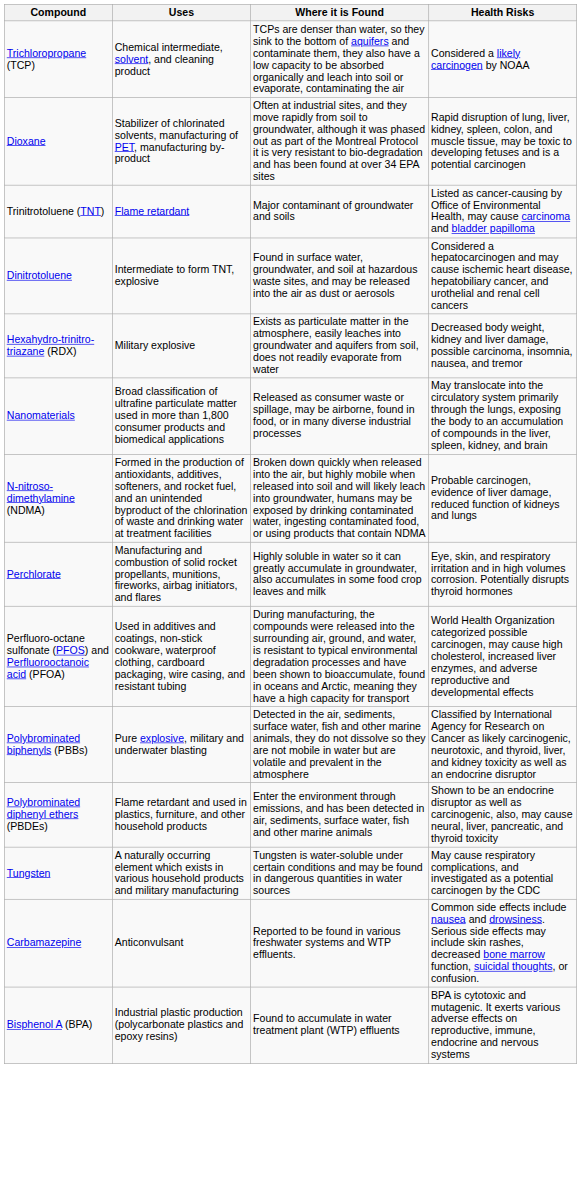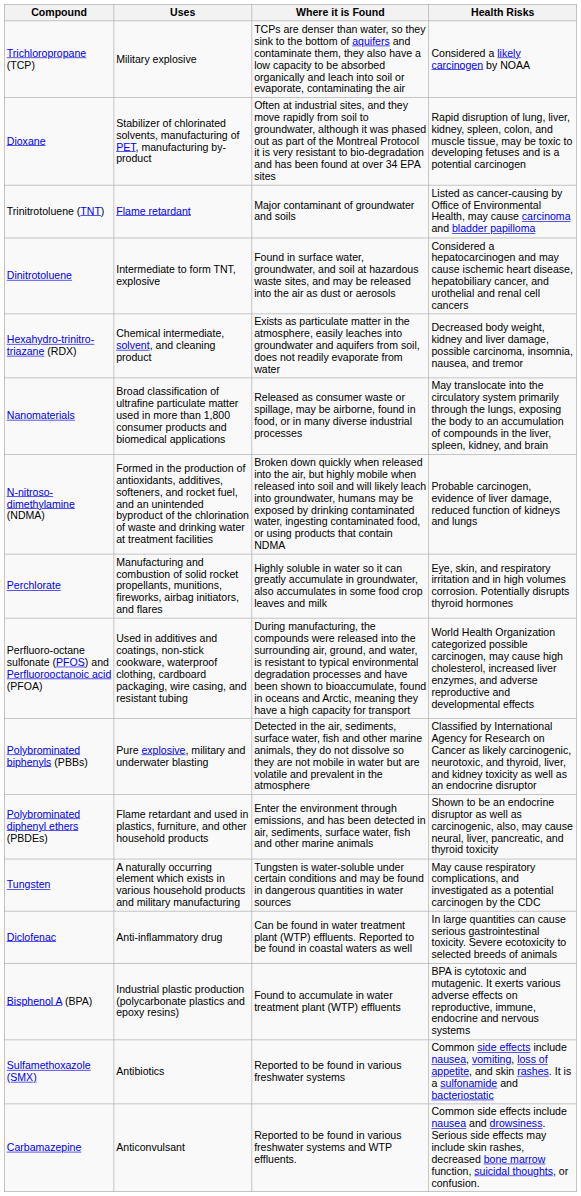 <table class="wikitable">
 <tr>
 <th>Compound</th>
 <th>Uses</th>
 <th>Where it is Found</th>
 <th>Health Risks</th>
 </tr>
 <tr>
 <td><a href='#'>Trichloropropane</a> (TCP)</td>
-<td>Chemical intermediate, <a href='#'>solvent</a>, and cleaning product</td>
+<td>Military explosive</td>
 <td>TCPs are denser than water, so they sink to the bottom of <a href='#'>aquifers</a> and contaminate them, they also have a low capacity to be absorbed organically and leach into soil or evaporate, contaminating the air</td>
 <td>Considered a <a href='#'>likely carcinogen</a> by NOAA</td>
 </tr>
 <tr>
 <td><a href='#'>Dioxane</a></td>
 <td>Stabilizer of chlorinated solvents, manufacturing of <a href='#'>PET</a>, manufacturing by-product</td>
 <td>Often at industrial sites, and they move rapidly from soil to groundwater, although it was phased out as part of the Montreal Protocol it is very resistant to bio-degradation and has been found at over 34 EPA sites</td>
 <td>Rapid disruption of lung, liver, kidney, spleen, colon, and muscle tissue, may be toxic to developing fetuses and is a potential carcinogen</td>
 </tr>
 <tr>
 <td>Trinitrotoluene (<a href='#'>TNT</a>)</td>
 <td><a href='#'>Flame retardant</a></td>
 <td>Major contaminant of groundwater and soils</td>
 <td>Listed as cancer-causing by Office of Environmental Health, may cause <a href='#'>carcinoma</a> and <a href='#'>bladder papilloma</a></td>
 </tr>
 <tr>
 <td><a href='#'>Dinitrotoluene</a></td>
 <td>Intermediate to form TNT, explosive</td>
 <td>Found in surface water, groundwater, and soil at hazardous waste sites, and may be released into the air as dust or aerosols</td>
 <td>Considered a hepatocarcinogen and may cause ischemic heart disease, hepatobiliary cancer, and urothelial and renal cell cancers</td>
 </tr>
 <tr>
 <td><a href='#'>Hexahydro-trinitro-triazane</a> (RDX)</td>
-<td>Military explosive</td>
+<td>Chemical intermediate, <a href='#'>solvent</a>, and cleaning product</td>
 <td>Exists as particulate matter in the atmosphere, easily leaches into groundwater and aquifers from soil, does not readily evaporate from water</td>
 <td>Decreased body weight, kidney and liver damage, possible carcinoma, insomnia, nausea, and tremor</td>
 </tr>
 <tr>
 <td><a href='#'>Nanomaterials</a></td>
 <td>Broad classification of ultrafine particulate matter used in more than 1,800 consumer products and biomedical applications</td>
 <td>Released as consumer waste or spillage, may be airborne, found in food, or in many diverse industrial processes</td>
 <td>May translocate into the circulatory system primarily through the lungs, exposing the body to an accumulation of compounds in the liver, spleen, kidney, and brain</td>
 </tr>
 <tr>
 <td><a href='#'>N-nitroso-dimethylamine</a> (NDMA)</td>
 <td>Formed in the production of antioxidants, additives, softeners, and rocket fuel, and an unintended byproduct of the chlorination of waste and drinking water at treatment facilities</td>
 <td>Broken down quickly when released into the air, but highly mobile when released into soil and will likely leach into groundwater, humans may be exposed by drinking contaminated water, ingesting contaminated food, or using products that contain NDMA</td>
 <td>Probable carcinogen, evidence of liver damage, reduced function of kidneys and lungs</td>
 </tr>
 <tr>
 <td><a href='#'>Perchlorate</a></td>
 <td>Manufacturing and combustion of solid rocket propellants, munitions, fireworks, airbag initiators, and flares</td>
 <td>Highly soluble in water so it can greatly accumulate in groundwater, also accumulates in some food crop leaves and milk</td>
 <td>Eye, skin, and respiratory irritation and in high volumes corrosion. Potentially disrupts thyroid hormones</td>
 </tr>
 <tr>
 <td>Perfluoro-octane sulfonate (<a href='#'>PFOS</a>) and <a href='#'>Perfluorooctanoic acid</a> (PFOA)</td>
 <td>Used in additives and coatings, non-stick cookware, waterproof clothing, cardboard packaging, wire casing, and resistant tubing</td>
 <td>During manufacturing, the compounds were released into the surrounding air, ground, and water, is resistant to typical environmental degradation processes and have been shown to bioaccumulate, found in oceans and Arctic, meaning they have a high capacity for transport</td>
 <td>World Health Organization categorized possible carcinogen, may cause high cholesterol, increased liver enzymes, and adverse reproductive and developmental effects</td>
 </tr>
 <tr>
 <td><a href='#'>Polybrominated biphenyls</a> (PBBs)</td>
 <td>Pure <a href='#'>explosive</a>, military and underwater blasting</td>
 <td>Detected in the air, sediments, surface water, fish and other marine animals, they do not dissolve so they are not mobile in water but are volatile and prevalent in the atmosphere</td>
 <td>Classified by International Agency for Research on Cancer as likely carcinogenic, neurotoxic, and thyroid, liver, and kidney toxicity as well as an endocrine disruptor</td>
 </tr>
 <tr>
 <td><a href='#'>Polybrominated diphenyl ethers</a> (PBDEs)</td>
 <td>Flame retardant and used in plastics, furniture, and other household products</td>
 <td>Enter the environment through emissions, and has been detected in air, sediments, surface water, fish and other marine animals</td>
 <td>Shown to be an endocrine disruptor as well as carcinogenic, also, may cause neural, liver, pancreatic, and thyroid toxicity</td>
 </tr>
 <tr>
 <td><a href='#'>Tungsten</a></td>
 <td>A naturally occurring element which exists in various household products and military manufacturing</td>
 <td>Tungsten is water-soluble under certain conditions and may be found in dangerous quantities in water sources</td>
 <td>May cause respiratory complications, and investigated as a potential carcinogen by the CDC</td>
 </tr>
 <tr>
-<td><a href='#'>Carbamazepine</a></td>
-<td>Anticonvulsant</td>
-<td>Reported to be found in various freshwater systems and WTP effluents.</td>
-<td>Common side effects include <a href='#'>nausea</a> and <a href='#'>drowsiness</a>. Serious side effects may include skin rashes, decreased <a href='#'>bone marrow</a> function, <a href='#'>suicidal thoughts</a>, or confusion.</td>
+<td><a href='#'>Diclofenac</a></td>
+<td>Anti-inflammatory drug</td>
+<td>Can be found in water treatment plant (WTP) effluents. Reported to be found in coastal waters as well</td>
+<td>In large quantities can cause serious gastrointestinal toxicity. Severe ecotoxicity to selected breeds of animals</td>
 </tr>
 <tr>
 <td><a href='#'>Bisphenol A</a> (BPA)</td>
 <td>Industrial plastic production (polycarbonate plastics and epoxy resins)</td>
 <td>Found to accumulate in water treatment plant (WTP) effluents</td>
 <td>BPA is cytotoxic and mutagenic.  It exerts various adverse effects on reproductive, immune, endocrine and nervous systems</td>
 </tr>
+<tr>
+<td><a href='#'>Sulfamethoxazole (SMX)</a></td>
+<td>Antibiotics</td>
+<td>Reported to be found in various freshwater systems</td>
+<td>Common <a href='#'>side effects</a> include <a href='#'>nausea</a>, <a href='#'>vomiting</a>, <a href='#'>loss of appetite</a>, and skin <a href='#'>rashes</a>. It is a <a href='#'>sulfonamide</a> and <a href='#'>bacteriostatic</a></td>
+</tr>
+<tr>
+<td><a href='#'>Carbamazepine</a></td>
+<td>Anticonvulsant</td>
+<td>Reported to be found in various freshwater systems and WTP effluents.</td>
+<td>Common side effects include <a href='#'>nausea</a> and <a href='#'>drowsiness</a>. Serious side effects may include skin rashes, decreased <a href='#'>bone marrow</a> function, <a href='#'>suicidal thoughts</a>, or confusion.</td>
+</tr>
 </table>
